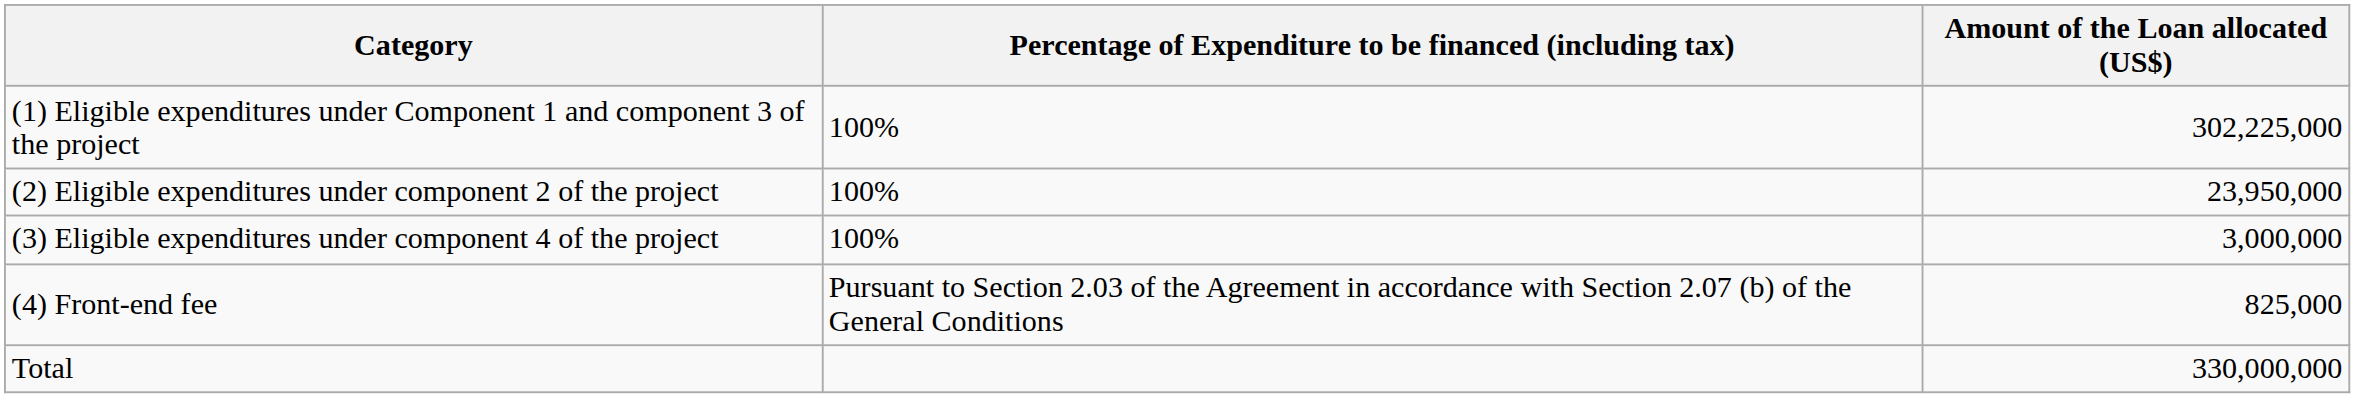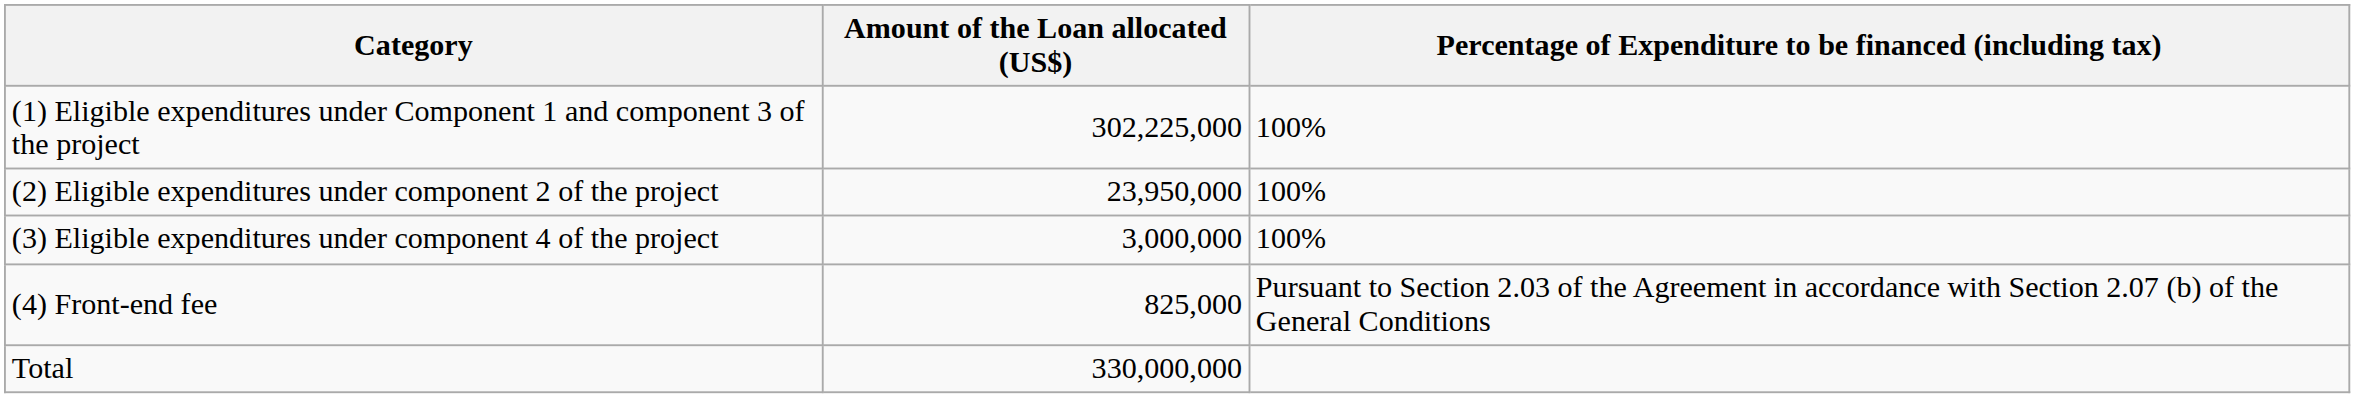 <table class="wikitable">
 <tr>
 <th>Category</th>
+<th>Amount of the Loan allocated (US$)</th>
 <th>Percentage of Expenditure to be financed (including tax)</th>
-<th>Amount of the Loan allocated (US$)</th>
 </tr>
 <tr>
 <td>(1) Eligible expenditures under Component 1 and component 3 of the project</td>
+<td align="right">302,225,000</td>
 <td>100%</td>
-<td align="right">302,225,000</td>
 </tr>
 <tr>
 <td>(2) Eligible expenditures under component 2 of the project</td>
+<td align="right">23,950,000</td>
 <td>100%</td>
-<td align="right">23,950,000</td>
 </tr>
 <tr>
 <td>(3) Eligible expenditures under component 4 of the project</td>
+<td align="right">3,000,000</td>
 <td>100%</td>
-<td align="right">3,000,000</td>
 </tr>
 <tr>
 <td>(4) Front-end fee</td>
+<td align="right">825,000</td>
 <td>Pursuant to Section 2.03 of the Agreement in accordance with Section 2.07 (b) of the General Conditions</td>
-<td align="right">825,000</td>
 </tr>
 <tr>
 <td>Total</td>
+<td align="right">330,000,000</td>
 <td></td>
-<td align="right">330,000,000</td>
 </tr>
 </table>
